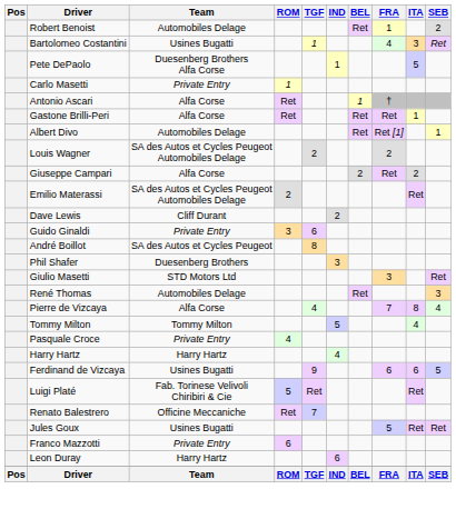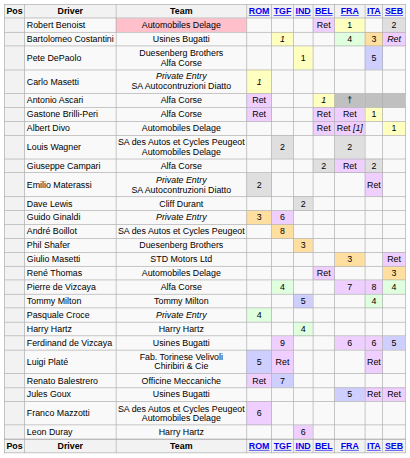 <table class="wikitable" style="font-size: 85%; text-align:center">
 <tr valign="top">
 <th valign="middle">Pos</th>
 <th valign="middle">Driver</th>
 <th valign="middle">Team</th>
 <th><a href='#'>ROM</a><br></th>
 <th><a href='#'>TGF</a><br></th>
 <th><a href='#'>IND</a><br></th>
 <th><a href='#'>BEL</a><br></th>
 <th><a href='#'>FRA</a><br></th>
 <th><a href='#'>ITA</a><br></th>
 <th><a href='#'>SEB</a><br></th>
 </tr>
 <tr>
 <th></th>
 <td align="left"> Robert Benoist</td>
-<td>Automobiles Delage</td>
+<td style="background: pink;">Automobiles Delage</td>
 <td></td>
 <td></td>
 <td></td>
 <td style="background:#efcfff;">Ret</td>
 <td style="background:#ffffbf;">1</td>
 <td></td>
 <td style="background:#dfdfdf;">2</td>
 </tr>
 <tr>
 <th></th>
 <td align="left"> Bartolomeo Costantini</td>
 <td>Usines Bugatti</td>
 <td></td>
 <td style="background:#ffffbf;"><em>1</em></td>
 <td></td>
 <td></td>
 <td style="background:#dfffdf;">4</td>
 <td style="background:#ffdf9f;">3</td>
 <td style="background:#efcfff;"><em>Ret</em></td>
 </tr>
 <tr>
 <th></th>
 <td align="left"> Pete DePaolo</td>
 <td>Duesenberg Brothers<br>Alfa Corse</td>
 <td></td>
 <td></td>
 <td style="background:#ffffbf;">1</td>
 <td></td>
 <td></td>
 <td style="background:#cfcfff;">5</td>
 <td></td>
 </tr>
 <tr>
 <th></th>
 <td align="left"> Carlo Masetti</td>
-<td><em>Private Entry</em></td>
+<td><em>Private Entry</em><br> SA Autocontruzioni Diatto</td>
 <td style="background:#ffffbf;"><em>1</em></td>
 <td></td>
 <td></td>
 <td></td>
 <td></td>
 <td></td>
 <td></td>
 </tr>
 <tr>
 <th></th>
 <td align="left"> Antonio Ascari</td>
 <td>Alfa Corse</td>
 <td style="background:#efcfff;">Ret</td>
 <td></td>
 <td></td>
 <td style="background:#ffffbf;"><em>1</em></td>
 <td style="background:#C0C0C0;">†</td>
 <td style="background:#C0C0C0;"></td>
 <td style="background:#C0C0C0;"></td>
 </tr>
 <tr>
 <th></th>
 <td align="left"> Gastone Brilli-Peri</td>
 <td>Alfa Corse</td>
 <td style="background:#efcfff;">Ret</td>
 <td></td>
 <td></td>
 <td style="background:#efcfff;">Ret</td>
 <td style="background:#efcfff;">Ret</td>
 <td style="background:#ffffbf;">1</td>
 <td></td>
 </tr>
 <tr>
 <th></th>
 <td align="left"> Albert Divo</td>
 <td>Automobiles Delage</td>
 <td></td>
 <td></td>
 <td></td>
 <td style="background:#efcfff;">Ret</td>
 <td style="background:#efcfff;">Ret <em>[1]</em></td>
 <td></td>
 <td style="background:#ffffbf;">1</td>
 </tr>
 <tr>
 <th></th>
 <td align="left"> Louis Wagner</td>
 <td>SA des Autos et Cycles Peugeot<br>Automobiles Delage</td>
 <td></td>
 <td style="background:#dfdfdf;">2</td>
 <td></td>
 <td></td>
 <td style="background:#dfdfdf;">2</td>
 <td></td>
 <td></td>
 </tr>
 <tr>
 <th></th>
 <td align="left"> Giuseppe Campari</td>
 <td>Alfa Corse</td>
 <td></td>
 <td></td>
 <td></td>
 <td style="background:#dfdfdf;">2</td>
 <td style="background:#efcfff;">Ret</td>
 <td style="background:#dfdfdf;">2</td>
 <td></td>
 </tr>
 <tr>
 <th></th>
 <td align="left"> Emilio Materassi</td>
-<td>SA des Autos et Cycles Peugeot<br>Automobiles Delage</td>
+<td><em>Private Entry</em><br> SA Autocontruzioni Diatto</td>
 <td style="background:#dfdfdf;">2</td>
 <td></td>
 <td></td>
 <td></td>
 <td></td>
 <td style="background:#efcfff;">Ret</td>
 <td></td>
 </tr>
 <tr>
 <th></th>
 <td align="left"> Dave Lewis</td>
 <td>Cliff Durant</td>
 <td></td>
 <td></td>
 <td style="background:#dfdfdf;">2</td>
 <td></td>
 <td></td>
 <td></td>
 <td></td>
 </tr>
 <tr>
 <th></th>
 <td align="left"> Guido Ginaldi</td>
 <td><em>Private Entry</em></td>
 <td style="background:#ffdf9f;">3</td>
 <td style="background:#efcfff;">6</td>
 <td></td>
 <td></td>
 <td></td>
 <td></td>
 <td></td>
 </tr>
 <tr>
 <th></th>
 <td align="left"> André Boillot</td>
 <td>SA des Autos et Cycles Peugeot</td>
 <td></td>
 <td style="background:#ffdf9f;">8</td>
 <td></td>
 <td></td>
 <td></td>
 <td></td>
 <td></td>
 </tr>
 <tr>
 <th></th>
 <td align="left"> Phil Shafer</td>
 <td>Duesenberg Brothers</td>
 <td></td>
 <td></td>
 <td style="background:#ffdf9f;">3</td>
 <td></td>
 <td></td>
 <td></td>
 <td></td>
 </tr>
 <tr>
 <th></th>
 <td align="left"> Giulio Masetti</td>
 <td>STD Motors Ltd</td>
 <td></td>
 <td></td>
 <td></td>
 <td></td>
 <td style="background:#ffdf9f;">3</td>
 <td></td>
 <td style="background:#efcfff;">Ret</td>
 </tr>
 <tr>
 <th></th>
 <td align="left"> René Thomas</td>
 <td>Automobiles Delage</td>
 <td></td>
 <td></td>
 <td></td>
 <td style="background:#efcfff;">Ret</td>
 <td></td>
 <td></td>
 <td style="background:#ffdf9f;">3</td>
 </tr>
 <tr>
 <th></th>
 <td align="left"> Pierre de Vizcaya</td>
 <td>Alfa Corse</td>
 <td></td>
 <td style="background:#dfffdf;">4</td>
 <td></td>
 <td></td>
 <td style="background:#efcfff;">7</td>
 <td style="background:#efcfff;">8</td>
 <td style="background:#dfffdf;">4</td>
 </tr>
 <tr>
 <th></th>
 <td align="left"> Tommy Milton</td>
 <td>Tommy Milton</td>
 <td></td>
 <td></td>
 <td style="background:#cfcfff;">5</td>
 <td></td>
 <td></td>
 <td style="background:#dfffdf;">4</td>
 <td></td>
 </tr>
 <tr>
 <th></th>
 <td align="left"> Pasquale Croce</td>
 <td><em>Private Entry</em></td>
 <td style="background:#dfffdf;">4</td>
 <td></td>
 <td></td>
 <td></td>
 <td></td>
 <td></td>
 <td></td>
 </tr>
 <tr>
 <th></th>
 <td align="left"> Harry Hartz</td>
 <td>Harry Hartz</td>
 <td></td>
 <td></td>
 <td style="background:#dfffdf;">4</td>
 <td></td>
 <td></td>
 <td></td>
 <td></td>
 </tr>
 <tr>
 <th></th>
 <td align="left"> Ferdinand de Vizcaya</td>
 <td>Usines Bugatti</td>
 <td></td>
 <td style="background:#efcfff;">9</td>
 <td></td>
 <td></td>
 <td style="background:#efcfff;">6</td>
 <td style="background:#efcfff;">6</td>
 <td style="background:#cfcfff;">5</td>
 </tr>
 <tr>
 <th></th>
 <td align="left"> Luigi Platé</td>
 <td>Fab. Torinese Velivoli<br>Chiribiri & Cie</td>
 <td style="background:#cfcfff;">5</td>
 <td style="background:#efcfff;">Ret</td>
 <td></td>
 <td></td>
 <td></td>
 <td style="background:#efcfff;">Ret</td>
 <td></td>
 </tr>
 <tr>
 <th></th>
 <td align="left"> Renato Balestrero</td>
 <td>Officine Meccaniche</td>
 <td style="background:#efcfff;">Ret</td>
 <td style="background:#cfcfff;">7</td>
 <td></td>
 <td></td>
 <td></td>
 <td></td>
 <td></td>
 </tr>
 <tr>
 <th></th>
 <td align="left"> Jules Goux</td>
 <td>Usines Bugatti</td>
 <td></td>
 <td></td>
 <td></td>
 <td></td>
 <td style="background:#cfcfff;">5</td>
 <td style="background:#efcfff;">Ret</td>
 <td style="background:#efcfff;">Ret</td>
 </tr>
 <tr>
 <th></th>
 <td align="left"> Franco Mazzotti</td>
-<td><em>Private Entry</em></td>
+<td>SA des Autos et Cycles Peugeot<br>Automobiles Delage</td>
 <td style="background:#efcfff;">6</td>
 <td></td>
 <td></td>
 <td></td>
 <td></td>
 <td></td>
 <td></td>
 </tr>
 <tr>
 <th></th>
 <td align="left"> Leon Duray</td>
 <td>Harry Hartz</td>
 <td></td>
 <td></td>
 <td style="background:#efcfff;">6</td>
 <td></td>
 <td></td>
 <td></td>
 <td></td>
 </tr>
 <tr>
 </tr>
 <tr valign="top">
 <th valign="middle">Pos</th>
 <th valign="middle">Driver</th>
 <th valign="middle">Team</th>
 <th><a href='#'>ROM</a><br></th>
 <th><a href='#'>TGF</a><br></th>
 <th><a href='#'>IND</a><br></th>
 <th><a href='#'>BEL</a><br></th>
 <th><a href='#'>FRA</a><br></th>
 <th><a href='#'>ITA</a><br></th>
 <th><a href='#'>SEB</a><br></th>
 </tr>
 </table>
